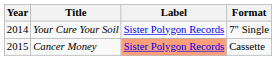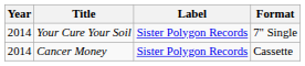 <table class="wikitable">
 <tr>
 <th>Year</th>
 <th>Title</th>
 <th>Label</th>
 <th>Format</th>
 </tr>
 <tr>
 <td>2014</td>
 <td><em>Your Cure Your Soil</em></td>
 <td><a href='#'>Sister Polygon Records</a></td>
 <td>7" Single</td>
 </tr>
 <tr>
-<td>2015</td>
+<td>2014</td>
 <td><em>Cancer Money</em></td>
-<td style="background: lightsalmon;"><a href='#'>Sister Polygon Records</a></td>
+<td><a href='#'>Sister Polygon Records</a></td>
 <td>Cassette</td>
 </tr>
 </table>
